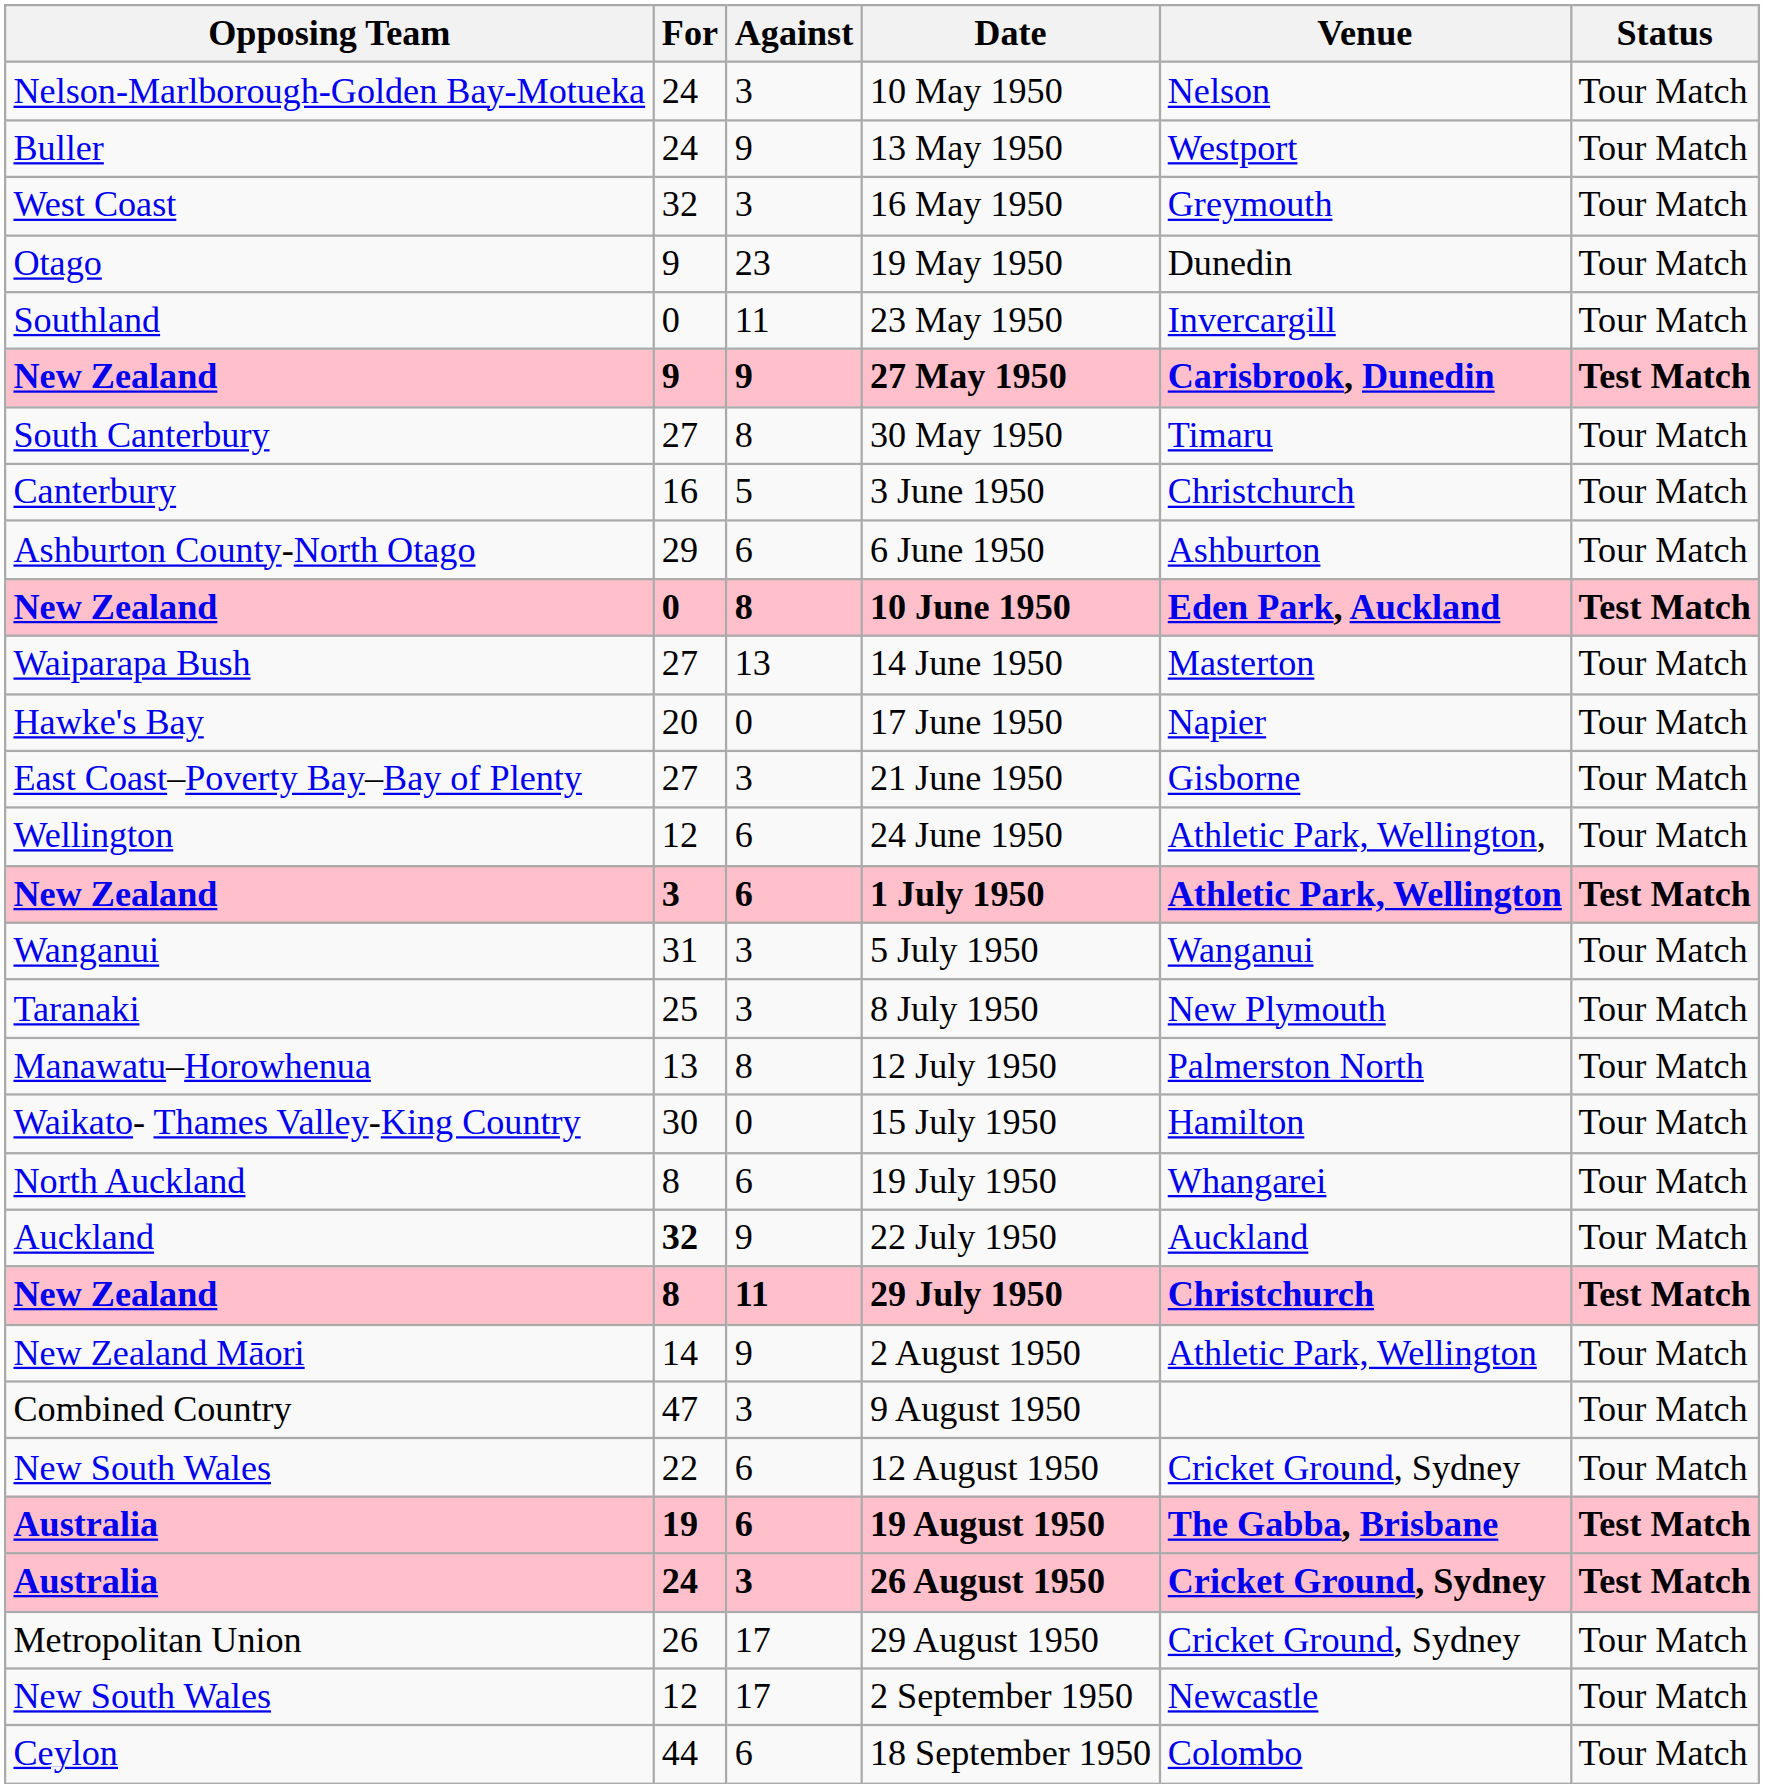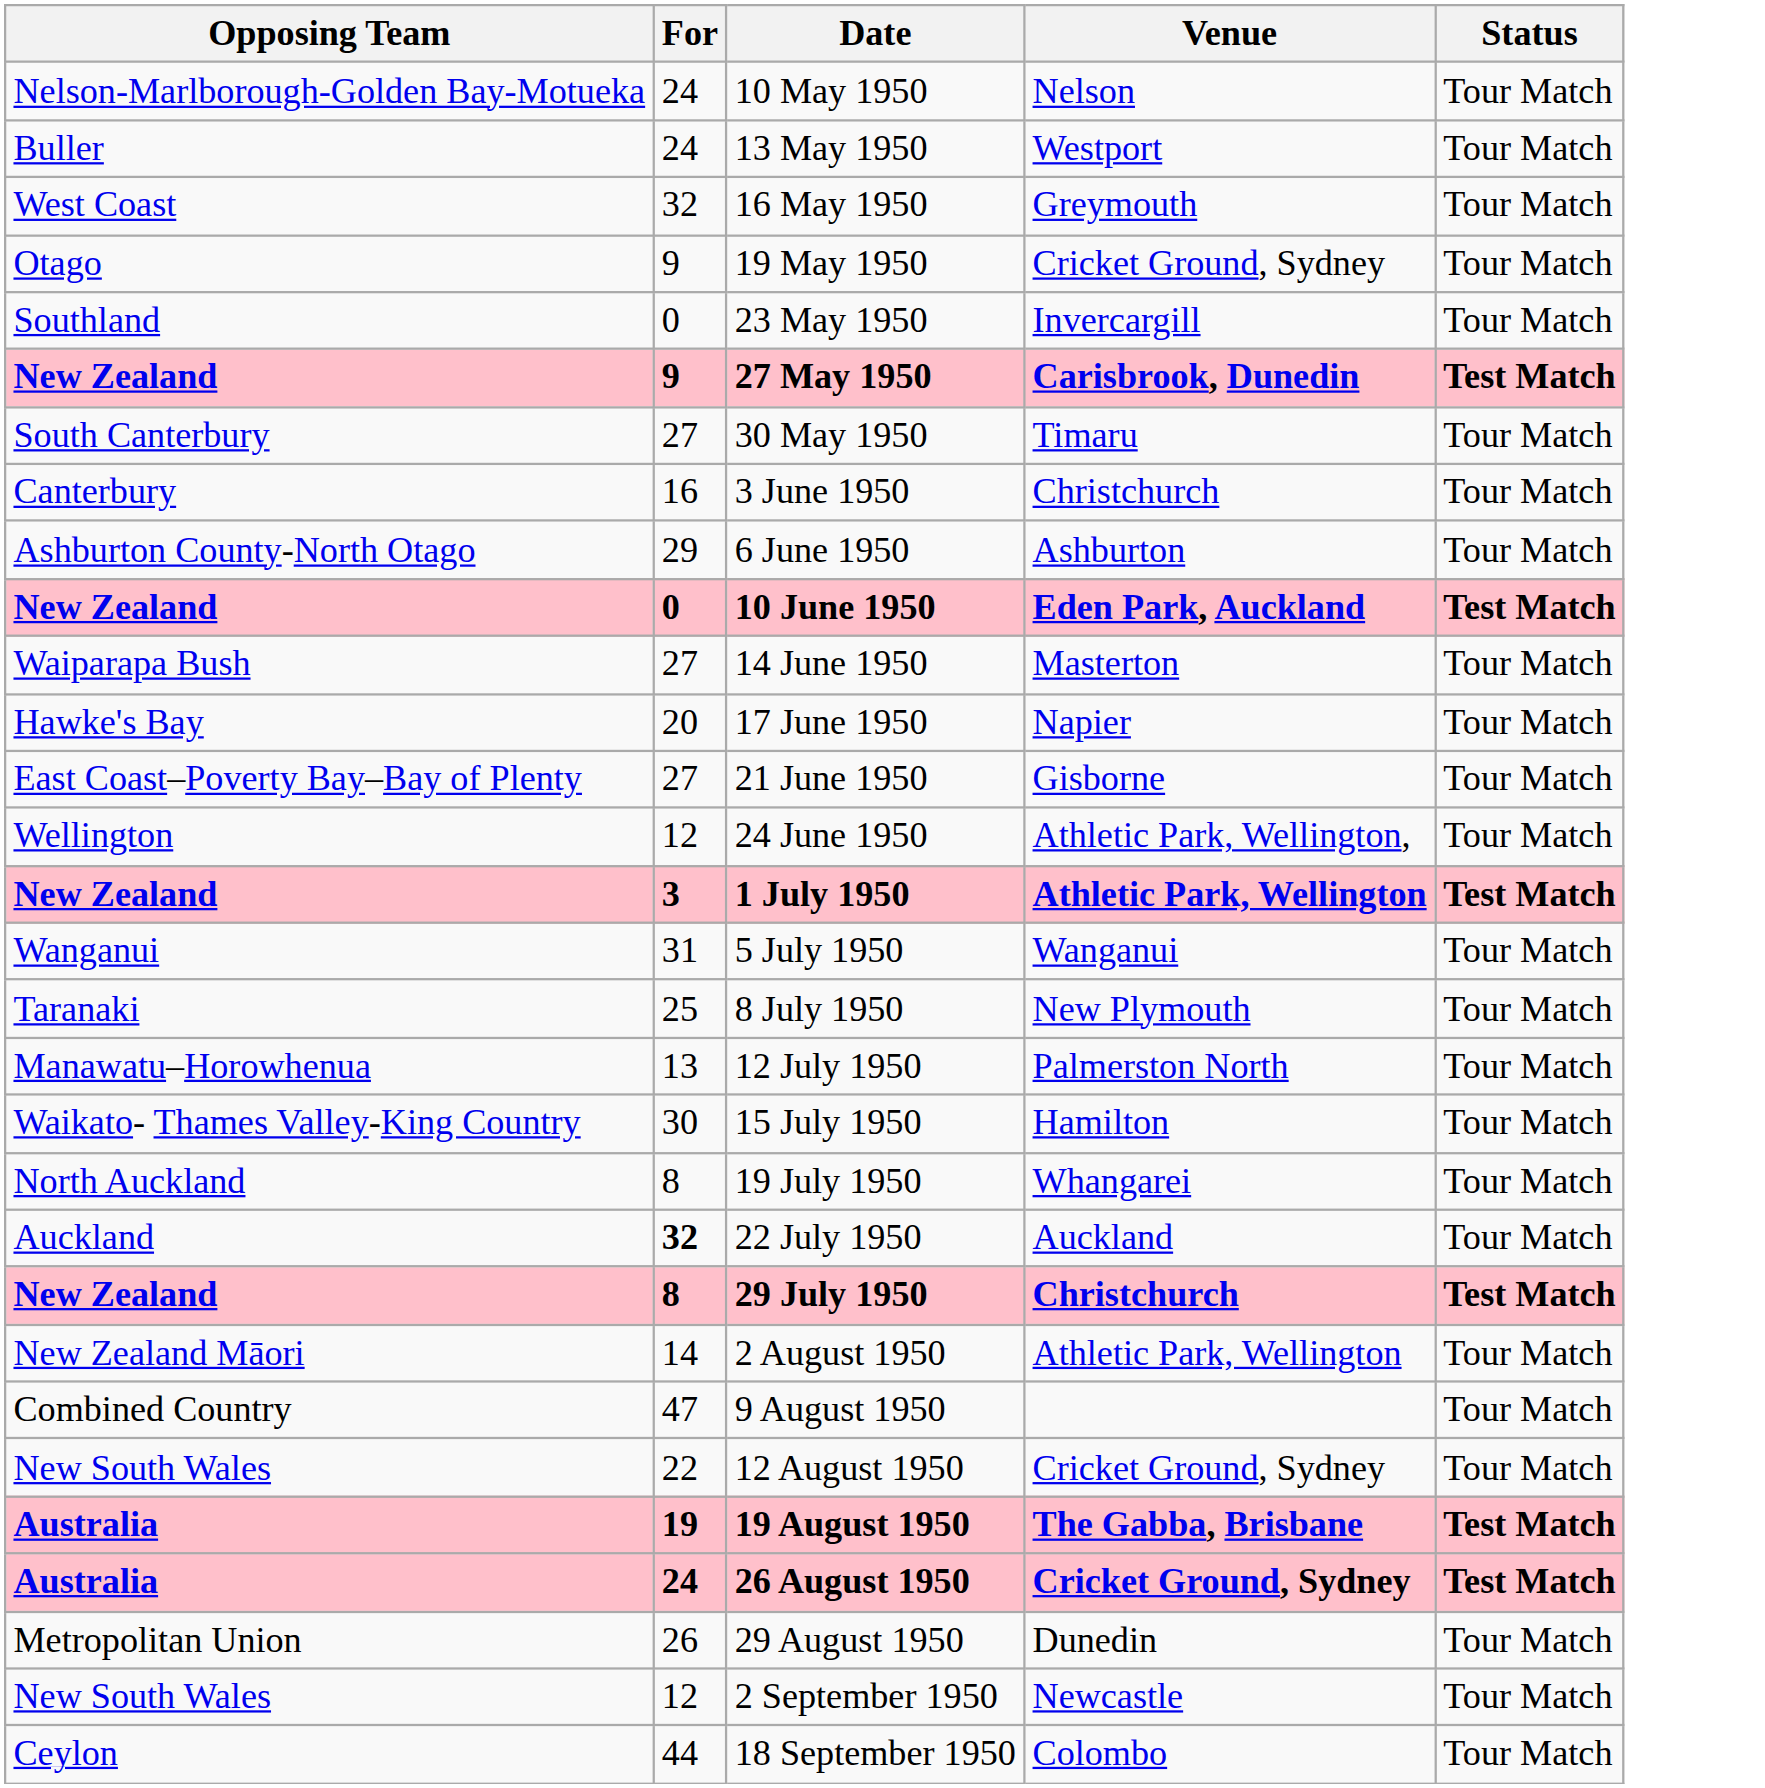 <table class=wikitable>
 <tr>
 <th>Opposing Team</th>
 <th>For</th>
-<th>Against</th>
 <th>Date</th>
 <th>Venue</th>
 <th>Status</th>
 </tr>
 <tr>
 <td><a href='#'>Nelson-Marlborough-Golden Bay-Motueka</a></td>
 <td>24</td>
-<td>3</td>
 <td>10 May 1950</td>
 <td><a href='#'>Nelson</a></td>
 <td>Tour Match</td>
 </tr>
 <tr>
 <td><a href='#'>Buller</a></td>
 <td>24</td>
-<td>9</td>
 <td>13 May 1950</td>
 <td><a href='#'>Westport</a></td>
 <td>Tour Match</td>
 </tr>
 <tr>
 <td><a href='#'>West Coast</a></td>
 <td>32</td>
-<td>3</td>
 <td>16 May 1950</td>
 <td><a href='#'>Greymouth</a></td>
 <td>Tour Match</td>
 </tr>
 <tr>
 <td><a href='#'>Otago</a></td>
 <td>9</td>
-<td>23</td>
 <td>19 May 1950</td>
-<td>Dunedin</td>
+<td><a href='#'>Cricket Ground</a>, Sydney</td>
 <td>Tour Match</td>
 </tr>
 <tr>
 <td><a href='#'>Southland</a></td>
 <td>0</td>
-<td>11</td>
 <td>23 May 1950</td>
 <td><a href='#'>Invercargill</a></td>
 <td>Tour Match</td>
 </tr>
 <tr bgcolor=pink>
 <td><strong><a href='#'>New Zealand</a></strong></td>
-<td><strong>9</strong></td>
 <td><strong>9</strong></td>
 <td><strong>27 May 1950</strong></td>
 <td><strong><a href='#'>Carisbrook</a>, <a href='#'>Dunedin</a></strong></td>
 <td><strong>Test Match</strong></td>
 </tr>
 <tr>
 <td><a href='#'>South Canterbury</a></td>
 <td>27</td>
-<td>8</td>
 <td>30 May 1950</td>
 <td><a href='#'>Timaru</a></td>
 <td>Tour Match</td>
 </tr>
 <tr>
 <td><a href='#'>Canterbury</a></td>
 <td>16</td>
-<td>5</td>
 <td>3 June 1950</td>
 <td><a href='#'>Christchurch</a></td>
 <td>Tour Match</td>
 </tr>
 <tr>
 <td><a href='#'>Ashburton County</a>-<a href='#'>North Otago</a></td>
 <td>29</td>
-<td>6</td>
 <td>6 June 1950</td>
 <td><a href='#'>Ashburton</a></td>
 <td>Tour Match</td>
 </tr>
 <tr bgcolor=pink>
 <td><strong><a href='#'>New Zealand</a></strong></td>
 <td><strong>0</strong></td>
-<td><strong>8</strong></td>
 <td><strong>10 June 1950</strong></td>
 <td><strong><a href='#'>Eden Park</a>, <a href='#'>Auckland</a></strong></td>
 <td><strong>Test Match</strong></td>
 </tr>
 <tr>
 <td><a href='#'>Waiparapa Bush</a></td>
 <td>27</td>
-<td>13</td>
 <td>14 June 1950</td>
 <td><a href='#'>Masterton</a></td>
 <td>Tour Match</td>
 </tr>
 <tr>
 <td><a href='#'>Hawke's Bay</a></td>
 <td>20</td>
-<td>0</td>
 <td>17 June 1950</td>
 <td><a href='#'>Napier</a></td>
 <td>Tour Match</td>
 </tr>
 <tr>
 <td><a href='#'>East Coast</a>–<a href='#'>Poverty Bay</a>–<a href='#'>Bay of Plenty</a></td>
 <td>27</td>
-<td>3</td>
 <td>21 June 1950</td>
 <td><a href='#'>Gisborne</a></td>
 <td>Tour Match</td>
 </tr>
 <tr>
 <td><a href='#'>Wellington</a></td>
 <td>12</td>
-<td>6</td>
 <td>24 June 1950</td>
 <td><a href='#'>Athletic Park, Wellington</a>,</td>
 <td>Tour Match</td>
 </tr>
 <tr bgcolor=pink>
 <td><strong><a href='#'>New Zealand</a></strong></td>
 <td><strong>3</strong></td>
-<td><strong>6</strong></td>
 <td><strong>1 July 1950</strong></td>
 <td><strong><a href='#'>Athletic Park, Wellington</a></strong></td>
 <td><strong>Test Match</strong></td>
 </tr>
 <tr>
 <td><a href='#'>Wanganui</a></td>
 <td>31</td>
-<td>3</td>
 <td>5 July 1950</td>
 <td><a href='#'>Wanganui</a></td>
 <td>Tour Match</td>
 </tr>
 <tr>
 <td><a href='#'>Taranaki</a></td>
 <td>25</td>
-<td>3</td>
 <td>8 July 1950</td>
 <td><a href='#'>New Plymouth</a></td>
 <td>Tour Match</td>
 </tr>
 <tr>
 <td><a href='#'>Manawatu</a>–<a href='#'>Horowhenua</a></td>
 <td>13</td>
-<td>8</td>
 <td>12 July 1950</td>
 <td><a href='#'>Palmerston North</a></td>
 <td>Tour Match</td>
 </tr>
 <tr>
 <td><a href='#'>Waikato</a>- <a href='#'>Thames Valley</a>-<a href='#'>King Country</a></td>
 <td>30</td>
-<td>0</td>
 <td>15 July 1950</td>
 <td><a href='#'>Hamilton</a></td>
 <td>Tour Match</td>
 </tr>
 <tr>
 <td><a href='#'>North Auckland</a></td>
 <td>8</td>
-<td>6</td>
 <td>19 July 1950</td>
 <td><a href='#'>Whangarei</a></td>
 <td>Tour Match</td>
 </tr>
 <tr>
 <td><a href='#'>Auckland</a></td>
 <td><strong>32</strong></td>
-<td>9</td>
 <td>22 July 1950</td>
 <td><a href='#'>Auckland</a></td>
 <td>Tour Match</td>
 </tr>
 <tr bgcolor=pink>
 <td><strong><a href='#'>New Zealand</a></strong></td>
 <td><strong>8</strong></td>
-<td><strong>11</strong></td>
 <td><strong>29 July 1950</strong></td>
 <td><strong><a href='#'>Christchurch</a></strong></td>
 <td><strong>Test Match</strong></td>
 </tr>
 <tr>
 <td><a href='#'>New Zealand Māori</a></td>
 <td>14</td>
-<td>9</td>
 <td>2 August 1950</td>
 <td><a href='#'>Athletic Park, Wellington</a></td>
 <td>Tour Match</td>
 </tr>
 <tr>
 <td>Combined Country</td>
 <td>47</td>
-<td>3</td>
 <td>9 August 1950</td>
 <td></td>
 <td>Tour Match</td>
 </tr>
 <tr>
 <td><a href='#'>New South Wales</a></td>
 <td>22</td>
-<td>6</td>
 <td>12 August 1950</td>
 <td><a href='#'>Cricket Ground</a>, Sydney</td>
 <td>Tour Match</td>
 </tr>
 <tr bgcolor=pink>
 <td><strong><a href='#'>Australia</a></strong></td>
 <td><strong>19</strong></td>
-<td><strong>6</strong></td>
 <td><strong>19 August 1950</strong></td>
 <td><strong><a href='#'>The Gabba</a>, <a href='#'>Brisbane</a></strong></td>
 <td><strong>Test Match</strong></td>
 </tr>
 <tr bgcolor=pink>
 <td><strong><a href='#'>Australia</a></strong></td>
 <td><strong>24</strong></td>
-<td><strong>3</strong></td>
 <td><strong>26 August 1950</strong></td>
 <td><strong><a href='#'>Cricket Ground</a>, Sydney</strong></td>
 <td><strong>Test Match</strong></td>
 </tr>
 <tr>
 <td>Metropolitan Union</td>
 <td>26</td>
-<td>17</td>
 <td>29 August 1950</td>
-<td><a href='#'>Cricket Ground</a>, Sydney</td>
+<td>Dunedin</td>
 <td>Tour Match</td>
 </tr>
 <tr>
 <td><a href='#'>New South Wales</a></td>
 <td>12</td>
-<td>17</td>
 <td>2 September 1950</td>
 <td><a href='#'>Newcastle</a></td>
 <td>Tour Match</td>
 </tr>
 <tr>
 <td><a href='#'>Ceylon</a></td>
 <td>44</td>
-<td>6</td>
 <td>18 September 1950</td>
 <td><a href='#'>Colombo</a></td>
 <td>Tour Match</td>
 </tr>
 </table>
